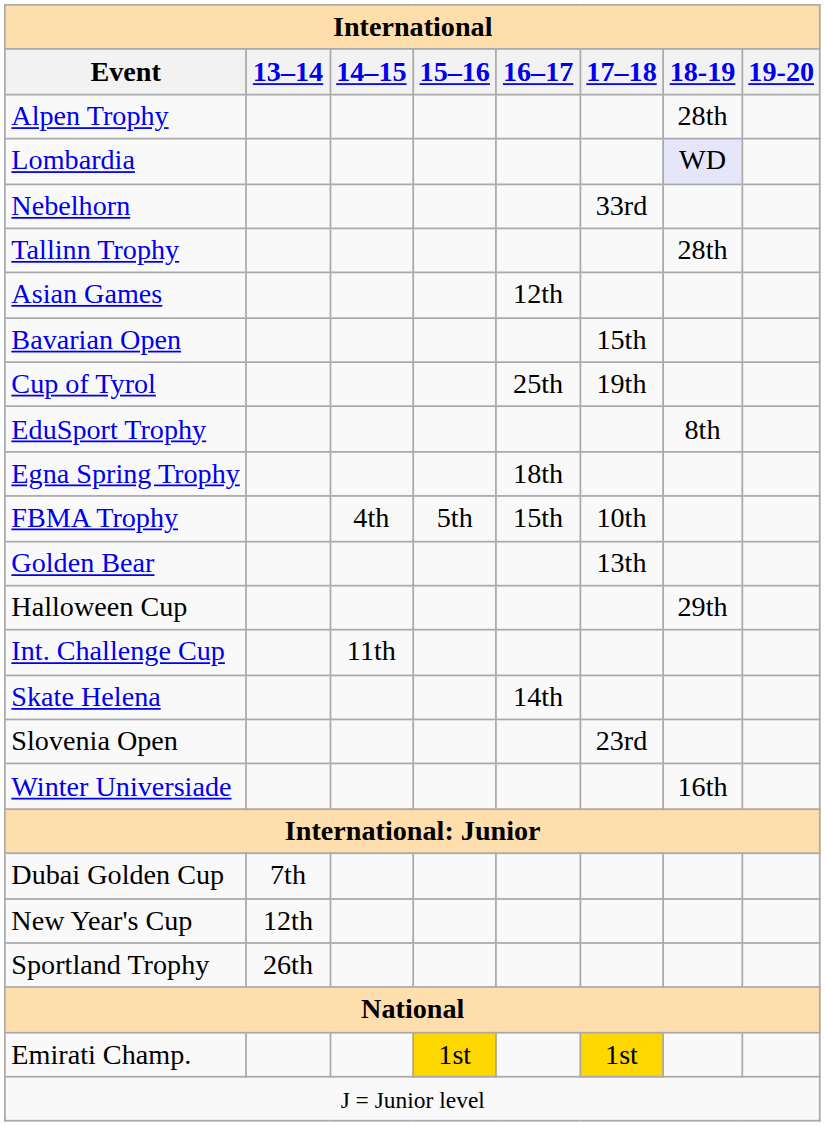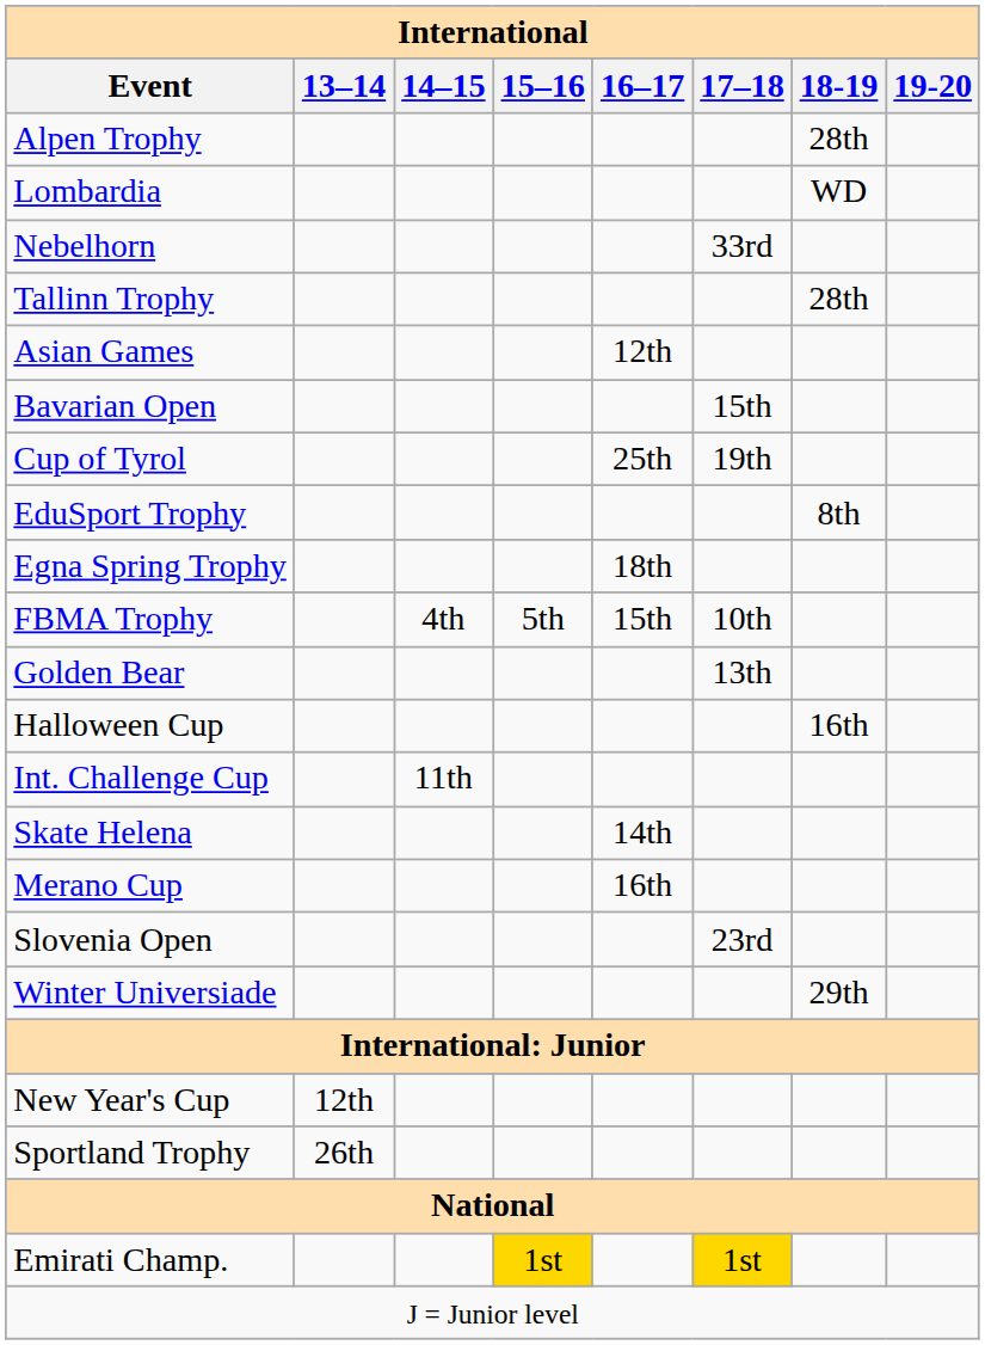 <table class="wikitable" style="text-align:center">
 <tr>
 <th style="background-color: #ffdead; " colspan=8 align=center>International</th>
 </tr>
 <tr>
 <th>Event</th>
 <th><a href='#'>13–14</a></th>
 <th><a href='#'>14–15</a></th>
 <th><a href='#'>15–16</a></th>
 <th><a href='#'>16–17</a></th>
 <th><a href='#'>17–18</a></th>
 <th><a href='#'>18-19</a></th>
 <th><a href='#'>19-20</a></th>
 </tr>
 <tr>
 <td align=left> <a href='#'>Alpen Trophy</a></td>
 <td></td>
 <td></td>
 <td></td>
 <td></td>
 <td></td>
 <td>28th</td>
 <td></td>
 </tr>
 <tr>
 <td align=left> <a href='#'>Lombardia</a></td>
 <td></td>
 <td></td>
 <td></td>
 <td></td>
 <td></td>
-<td style="background: lavender;">WD</td>
+<td>WD</td>
 <td></td>
 </tr>
 <tr>
 <td align=left> <a href='#'>Nebelhorn</a></td>
 <td></td>
 <td></td>
 <td></td>
 <td></td>
 <td>33rd</td>
 <td></td>
 <td></td>
 </tr>
 <tr>
 <td align=left> <a href='#'>Tallinn Trophy</a></td>
 <td></td>
 <td></td>
 <td></td>
 <td></td>
 <td></td>
 <td>28th</td>
 <td></td>
 </tr>
 <tr>
 <td align=left><a href='#'>Asian Games</a></td>
 <td></td>
 <td></td>
 <td></td>
 <td>12th</td>
 <td></td>
 <td></td>
 <td></td>
 </tr>
 <tr>
 <td align=left><a href='#'>Bavarian Open</a></td>
 <td></td>
 <td></td>
 <td></td>
 <td></td>
 <td>15th</td>
 <td></td>
 <td></td>
 </tr>
 <tr>
 <td align=left><a href='#'>Cup of Tyrol</a></td>
 <td></td>
 <td></td>
 <td></td>
 <td>25th</td>
 <td>19th</td>
 <td></td>
 <td></td>
 </tr>
 <tr>
 <td align=left><a href='#'>EduSport Trophy</a></td>
 <td></td>
 <td></td>
 <td></td>
 <td></td>
 <td></td>
 <td>8th</td>
 <td></td>
 </tr>
 <tr>
 <td align=left><a href='#'>Egna Spring Trophy</a></td>
 <td></td>
 <td></td>
 <td></td>
 <td>18th</td>
 <td></td>
 <td></td>
 <td></td>
 </tr>
 <tr>
 <td align=left><a href='#'>FBMA Trophy</a></td>
 <td></td>
 <td>4th</td>
 <td>5th</td>
 <td>15th</td>
 <td>10th</td>
 <td></td>
 <td></td>
 </tr>
 <tr>
 <td align=left><a href='#'>Golden Bear</a></td>
 <td></td>
 <td></td>
 <td></td>
 <td></td>
 <td>13th</td>
 <td></td>
 <td></td>
 </tr>
 <tr>
 <td align=left>Halloween Cup</td>
 <td></td>
 <td></td>
 <td></td>
 <td></td>
 <td></td>
-<td>29th</td>
+<td>16th</td>
 <td></td>
 </tr>
 <tr>
 <td align=left><a href='#'>Int. Challenge Cup</a></td>
 <td></td>
 <td>11th</td>
 <td></td>
 <td></td>
 <td></td>
 <td></td>
 <td></td>
 </tr>
 <tr>
 <td align=left><a href='#'>Skate Helena</a></td>
 <td></td>
 <td></td>
 <td></td>
 <td>14th</td>
 <td></td>
 <td></td>
 <td></td>
 </tr>
 <tr>
+<td align=left><a href='#'>Merano Cup</a></td>
+<td></td>
+<td></td>
+<td></td>
+<td>16th</td>
+<td></td>
+<td></td>
+<td></td>
+</tr>
+<tr>
 <td align=left>Slovenia Open</td>
 <td></td>
 <td></td>
 <td></td>
 <td></td>
 <td>23rd</td>
 <td></td>
 <td></td>
 </tr>
 <tr>
 <td align=left><a href='#'>Winter Universiade</a></td>
 <td></td>
 <td></td>
 <td></td>
 <td></td>
 <td></td>
-<td>16th</td>
+<td>29th</td>
 <td></td>
 </tr>
 <tr>
 <th style="background-color: #ffdead; " colspan=8 align=center>International: Junior</th>
-</tr>
-<tr>
-<td align=left>Dubai Golden Cup</td>
-<td>7th</td>
-<td></td>
-<td></td>
-<td></td>
-<td></td>
-<td></td>
-<td></td>
 </tr>
 <tr>
 <td align=left>New Year's Cup</td>
 <td>12th</td>
 <td></td>
 <td></td>
 <td></td>
 <td></td>
 <td></td>
 <td></td>
 </tr>
 <tr>
 <td align=left>Sportland Trophy</td>
 <td>26th</td>
 <td></td>
 <td></td>
 <td></td>
 <td></td>
 <td></td>
 <td></td>
 </tr>
 <tr>
 <th style="background-color: #ffdead; " colspan=8 align=center>National</th>
 </tr>
 <tr>
 <td align=left>Emirati Champ.</td>
 <td></td>
 <td></td>
 <td bgcolor=gold>1st</td>
 <td></td>
 <td bgcolor=gold>1st</td>
 <td></td>
 <td></td>
 </tr>
 <tr>
 <td colspan=8 align=center><small> J = Junior level </small></td>
 </tr>
 </table>
